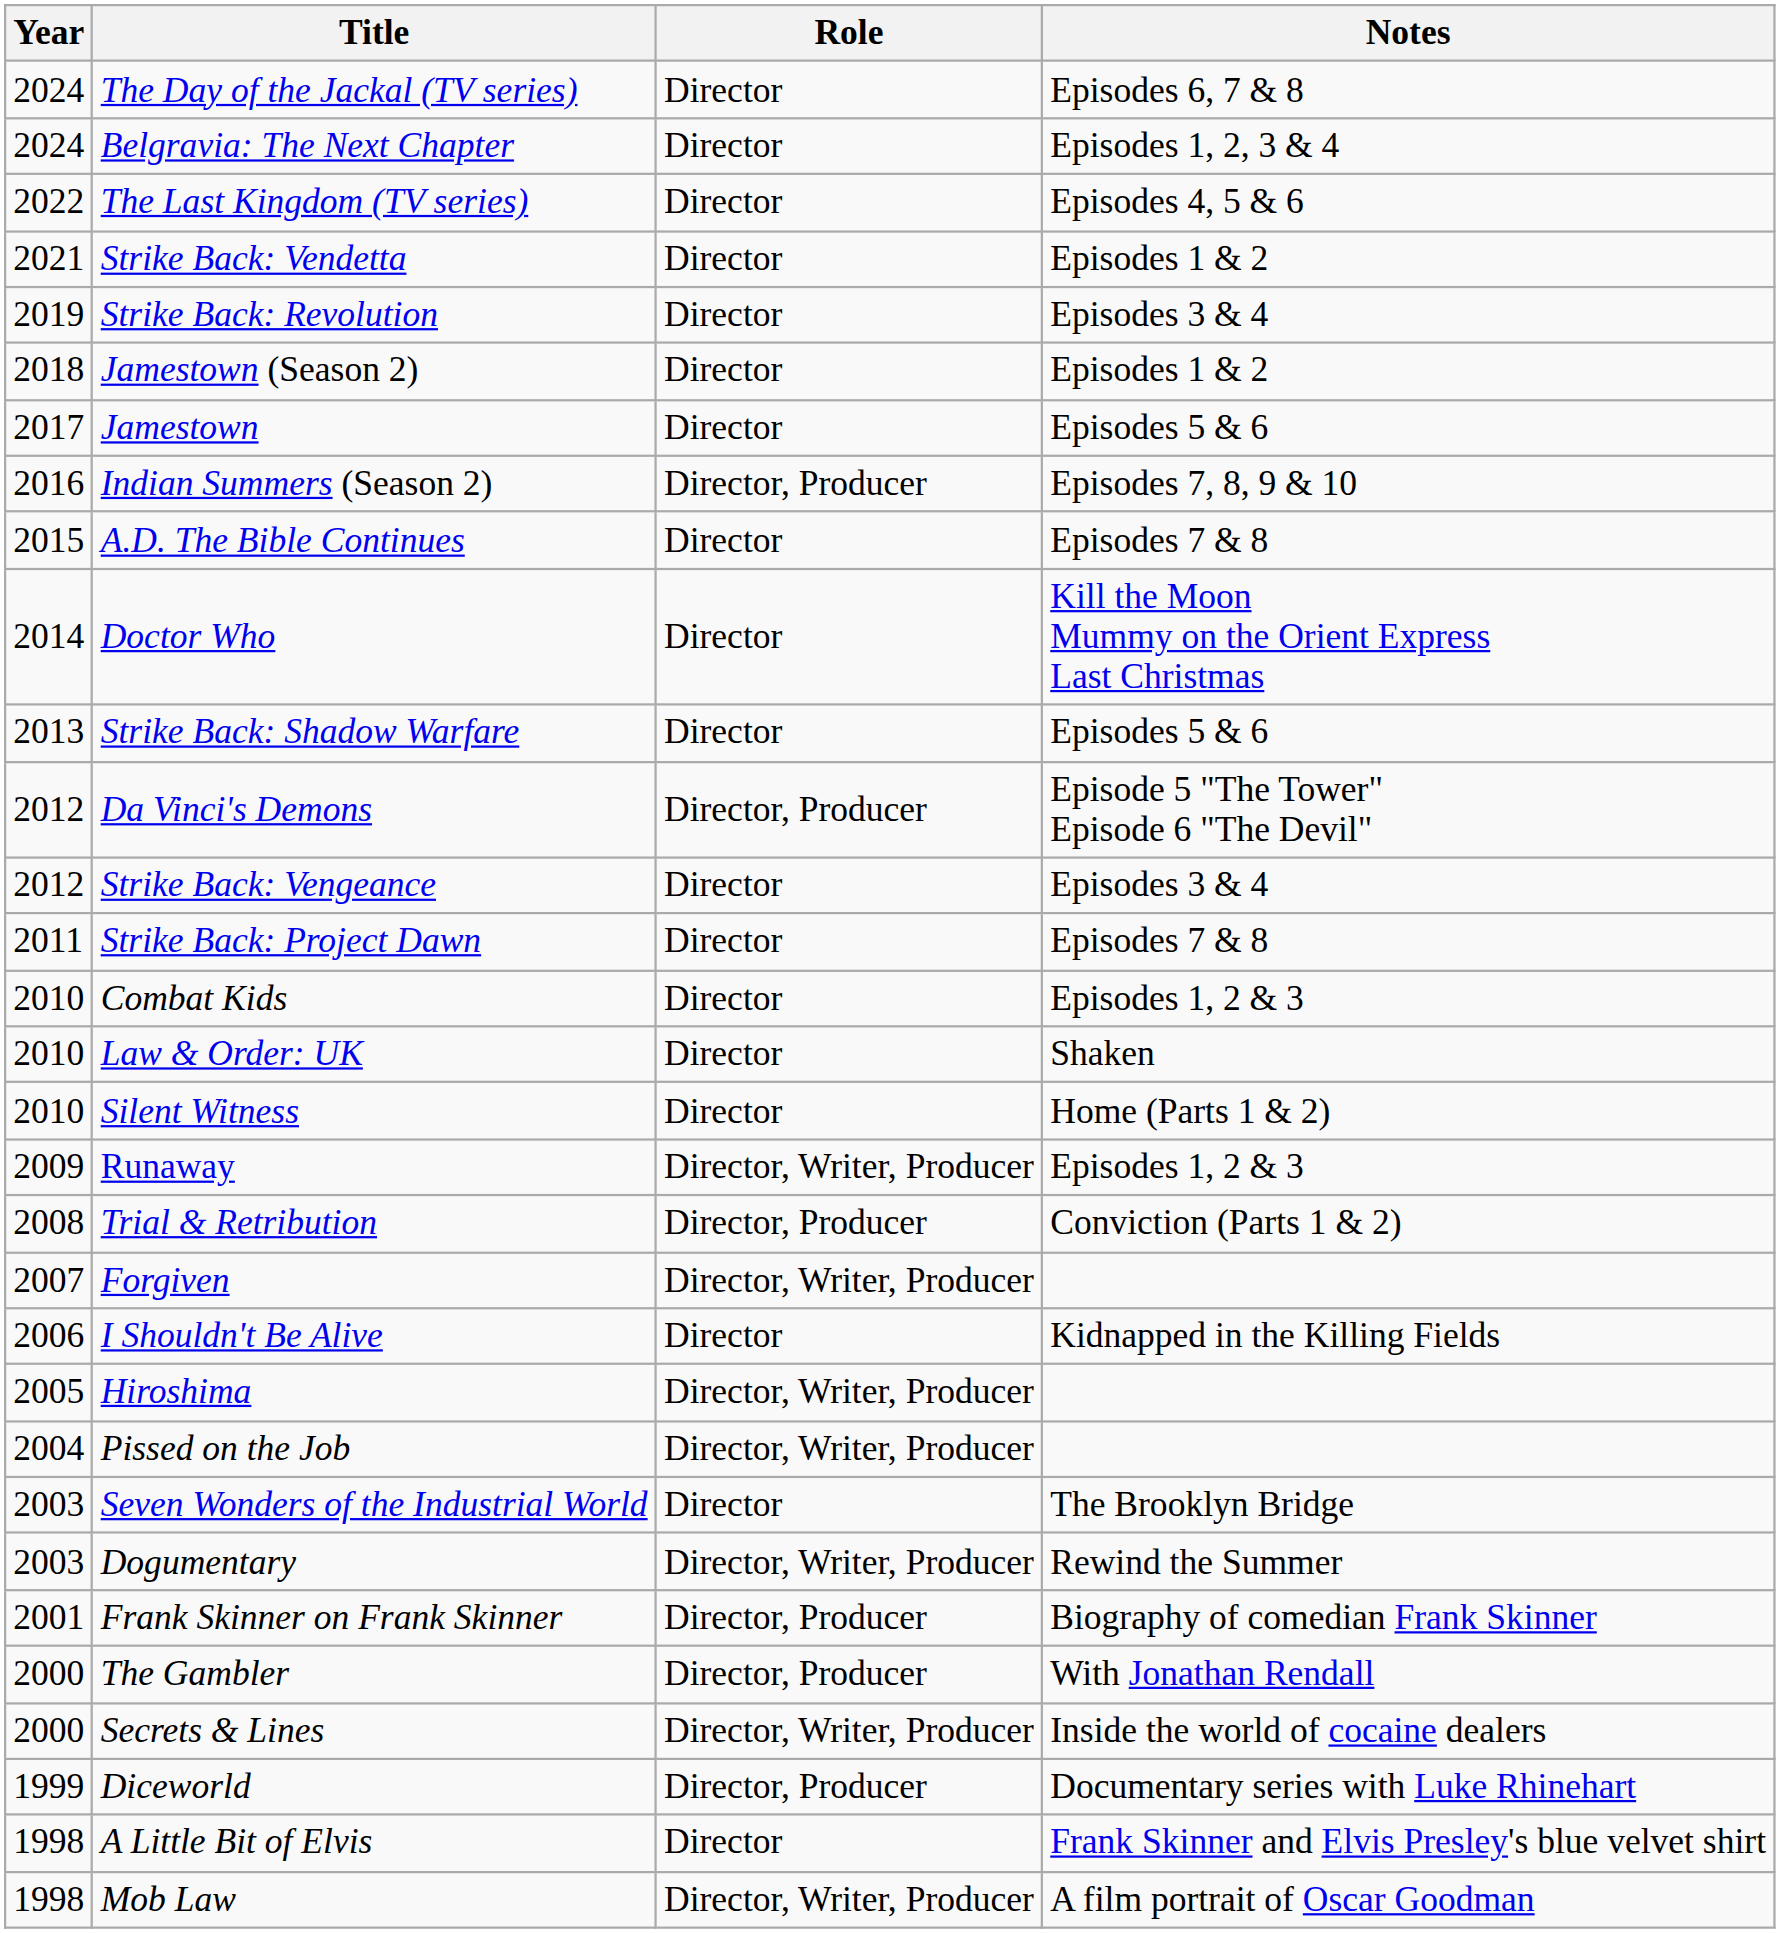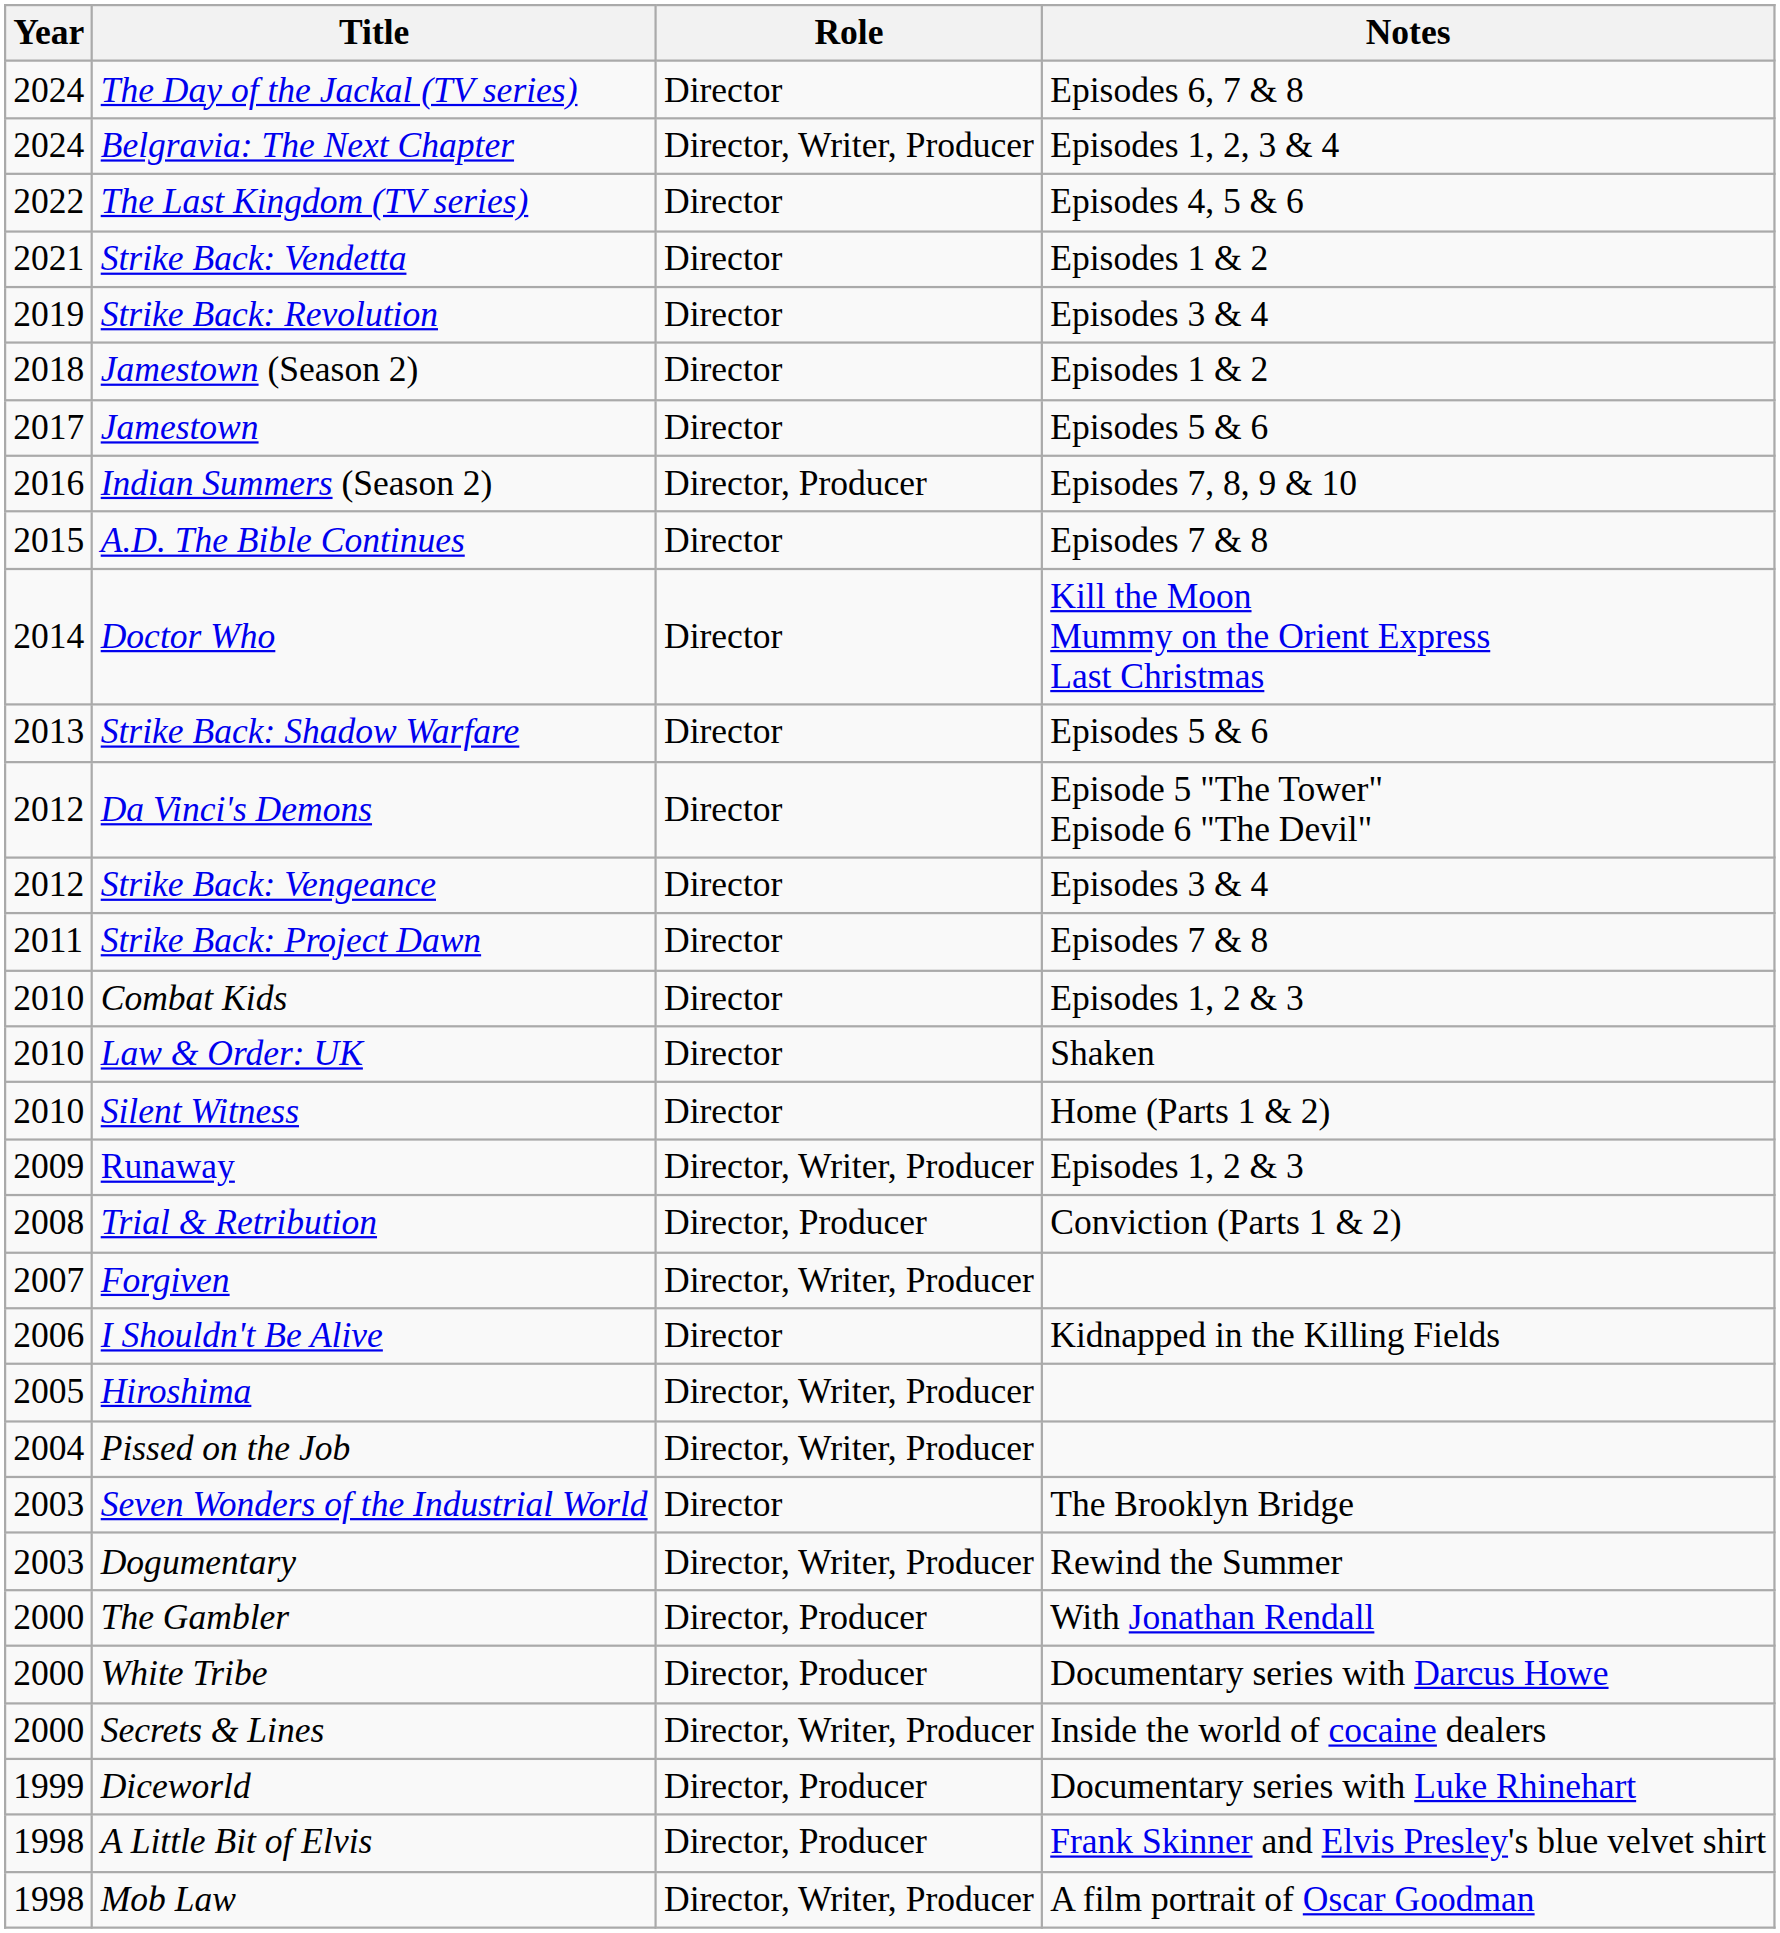 <table class="wikitable sortable">
 <tr>
 <th>Year</th>
 <th>Title</th>
 <th>Role</th>
 <th class="unsortable">Notes</th>
 </tr>
 <tr>
 <td>2024</td>
 <td><em><a href='#'>The Day of the Jackal (TV series)</a></em></td>
 <td>Director</td>
 <td>Episodes 6, 7 & 8</td>
 </tr>
 <tr>
 <td>2024</td>
 <td><em><a href='#'>Belgravia: The Next Chapter</a></em></td>
-<td>Director</td>
+<td>Director, Writer, Producer</td>
 <td>Episodes 1, 2, 3 & 4</td>
 </tr>
 <tr>
 <td>2022</td>
 <td><em><a href='#'>The Last Kingdom (TV series)</a></em></td>
 <td>Director</td>
 <td>Episodes 4, 5 & 6</td>
 </tr>
 <tr>
 <td>2021</td>
 <td><em><a href='#'>Strike Back: Vendetta</a></em></td>
 <td>Director</td>
 <td>Episodes 1 & 2</td>
 </tr>
 <tr>
 <td>2019</td>
 <td><em><a href='#'>Strike Back: Revolution</a></em></td>
 <td>Director</td>
 <td>Episodes 3 & 4</td>
 </tr>
 <tr>
 <td>2018</td>
 <td><em><a href='#'>Jamestown</a></em> (Season 2)</td>
 <td>Director</td>
 <td>Episodes 1 & 2</td>
 </tr>
 <tr>
 <td>2017</td>
 <td><em><a href='#'>Jamestown</a></em></td>
 <td>Director</td>
 <td>Episodes 5 & 6</td>
 </tr>
 <tr>
 <td>2016</td>
 <td><em><a href='#'>Indian Summers</a></em> (Season 2)</td>
 <td>Director, Producer</td>
 <td>Episodes 7, 8, 9 & 10</td>
 </tr>
 <tr>
 <td>2015</td>
 <td><em><a href='#'>A.D. The Bible Continues</a></em></td>
 <td>Director</td>
 <td>Episodes 7 & 8</td>
 </tr>
 <tr>
 <td>2014</td>
 <td><em><a href='#'>Doctor Who</a></em></td>
 <td>Director</td>
 <td><a href='#'>Kill the Moon</a> <br><a href='#'>Mummy on the Orient Express</a> <br><a href='#'>Last Christmas</a></td>
 </tr>
 <tr>
 <td>2013</td>
 <td><em><a href='#'>Strike Back: Shadow Warfare</a></em></td>
 <td>Director</td>
 <td>Episodes 5 & 6</td>
 </tr>
 <tr>
 <td>2012</td>
 <td><em><a href='#'>Da Vinci's Demons</a></em></td>
-<td>Director, Producer</td>
+<td>Director</td>
 <td>Episode 5 "The Tower"<br>Episode 6 "The Devil"</td>
 </tr>
 <tr>
 <td>2012</td>
 <td><em><a href='#'>Strike Back: Vengeance</a></em></td>
 <td>Director</td>
 <td>Episodes 3 & 4</td>
 </tr>
 <tr>
 <td>2011</td>
 <td><em><a href='#'>Strike Back: Project Dawn</a></em></td>
 <td>Director</td>
 <td>Episodes 7 & 8</td>
 </tr>
 <tr>
 <td>2010</td>
 <td><em>Combat Kids</em></td>
 <td>Director</td>
 <td>Episodes 1, 2 & 3</td>
 </tr>
 <tr>
 <td>2010</td>
 <td><em><a href='#'>Law & Order: UK</a></em></td>
 <td>Director</td>
 <td>Shaken</td>
 </tr>
 <tr>
 <td>2010</td>
 <td><em><a href='#'>Silent Witness</a></em></td>
 <td>Director</td>
 <td>Home (Parts 1 & 2)</td>
 </tr>
 <tr>
 <td>2009</td>
 <td><em><a href='#'></em>Runaway<em></a></em></td>
 <td>Director, Writer, Producer</td>
 <td>Episodes 1, 2 & 3</td>
 </tr>
 <tr>
 <td>2008</td>
 <td><em><a href='#'>Trial & Retribution</a></em></td>
 <td>Director, Producer</td>
 <td>Conviction (Parts 1 & 2)</td>
 </tr>
 <tr>
 <td>2007</td>
 <td><em><a href='#'>Forgiven</a></em></td>
 <td>Director, Writer, Producer</td>
 <td></td>
 </tr>
 <tr>
 <td>2006</td>
 <td><em><a href='#'>I Shouldn't Be Alive</a></em></td>
 <td>Director</td>
 <td>Kidnapped in the Killing Fields</td>
 </tr>
 <tr>
 <td>2005</td>
 <td><em><a href='#'>Hiroshima</a></em></td>
 <td>Director, Writer, Producer</td>
 <td></td>
 </tr>
 <tr>
 <td>2004</td>
 <td><em>Pissed on the Job</em></td>
 <td>Director, Writer, Producer</td>
 <td></td>
 </tr>
 <tr>
 <td>2003</td>
 <td><em><a href='#'>Seven Wonders of the Industrial World</a></em></td>
 <td>Director</td>
 <td>The Brooklyn Bridge</td>
 </tr>
 <tr>
 <td>2003</td>
 <td><em>Dogumentary</em></td>
 <td>Director, Writer, Producer</td>
 <td>Rewind the Summer</td>
 </tr>
 <tr>
-<td>2001</td>
-<td><em>Frank Skinner on Frank Skinner</em></td>
-<td>Director, Producer</td>
-<td>Biography of comedian <a href='#'>Frank Skinner</a></td>
-</tr>
-<tr>
 <td>2000</td>
 <td><em>The Gambler</em></td>
 <td>Director, Producer</td>
 <td>With <a href='#'>Jonathan Rendall</a></td>
+</tr>
+<tr>
+<td>2000</td>
+<td><em>White Tribe</em></td>
+<td>Director, Producer</td>
+<td>Documentary series with <a href='#'>Darcus Howe</a></td>
 </tr>
 <tr>
 <td>2000</td>
 <td><em>Secrets & Lines</em></td>
 <td>Director, Writer, Producer</td>
 <td>Inside the world of <a href='#'>cocaine</a> dealers</td>
 </tr>
 <tr>
 <td>1999</td>
 <td><em>Diceworld</em></td>
 <td>Director, Producer</td>
 <td>Documentary series with <a href='#'>Luke Rhinehart</a></td>
 </tr>
 <tr>
 <td>1998</td>
 <td><em>A Little Bit of Elvis</em></td>
-<td>Director</td>
+<td>Director, Producer</td>
 <td><a href='#'>Frank Skinner</a> and <a href='#'>Elvis Presley</a>'s blue velvet shirt</td>
 </tr>
 <tr>
 <td>1998</td>
 <td><em>Mob Law</em></td>
 <td>Director, Writer, Producer</td>
 <td>A film portrait of <a href='#'>Oscar Goodman</a></td>
 </tr>
 </table>
